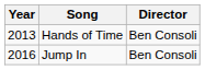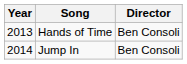 <table class="wikitable">
 <tr>
 <th>Year</th>
 <th>Song</th>
 <th>Director</th>
 </tr>
 <tr>
 <td>2013</td>
 <td>Hands of Time</td>
 <td>Ben Consoli</td>
 </tr>
 <tr>
-<td>2016</td>
+<td>2014</td>
 <td>Jump In</td>
 <td>Ben Consoli</td>
 </tr>
 </table>
